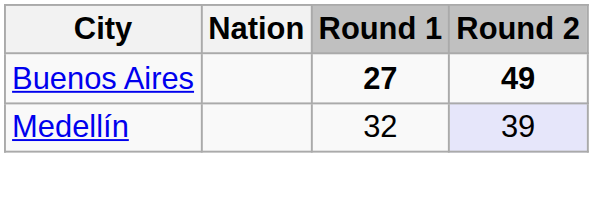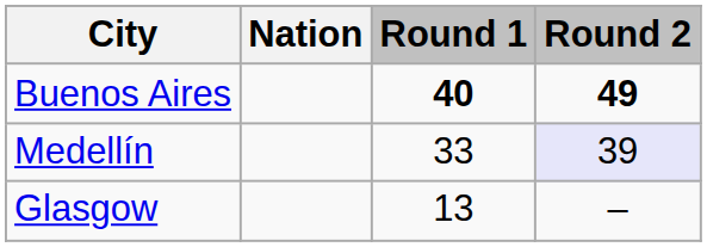 <table class="wikitable">
 <tr>
 <th>City</th>
 <th>Nation</th>
 <td style="background:silver;"><strong>Round 1</strong></td>
 <td style="background:silver;"><strong>Round 2</strong></td>
 </tr>
 <tr>
 <td><a href='#'>Buenos Aires</a></td>
 <td></td>
-<td style="text-align:center;"><strong>27</strong></td>
+<td style="text-align:center;"><strong>40</strong></td>
 <td style="text-align:center;"><strong>49</strong></td>
 </tr>
 <tr>
 <td><a href='#'>Medellín</a></td>
 <td></td>
-<td style="text-align:center;">32</td>
+<td style="text-align:center;">33</td>
 <td style="background: lavender; text-align:center;">39</td>
 </tr>
+<tr>
+<td><a href='#'>Glasgow</a></td>
+<td></td>
+<td style="text-align:center;">13</td>
+<td style="text-align:center;">–</td>
+</tr>
 </table>
